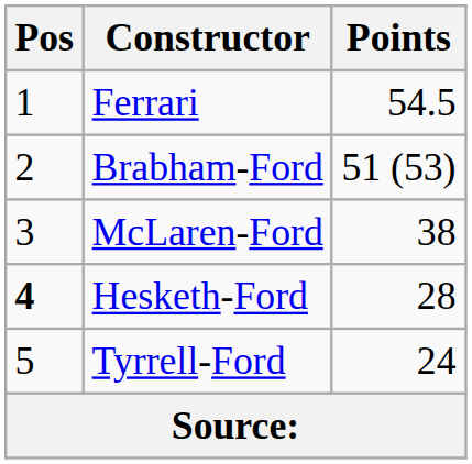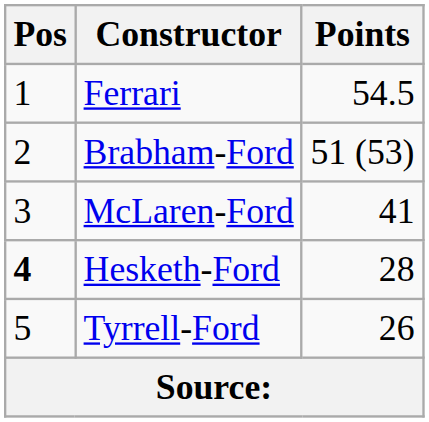 <table class="wikitable" style="font-size: 95%;">
 <tr>
 <th>Pos</th>
 <th>Constructor</th>
 <th>Points</th>
 </tr>
 <tr>
 <td>1</td>
 <td> <a href='#'>Ferrari</a></td>
 <td align="right">54.5</td>
 </tr>
 <tr>
 <td>2</td>
 <td> <a href='#'>Brabham</a>-<a href='#'>Ford</a></td>
 <td align="right">51 (53)</td>
 </tr>
 <tr>
 <td>3</td>
 <td> <a href='#'>McLaren</a>-<a href='#'>Ford</a></td>
-<td align="right">38</td>
+<td align="right">41</td>
 </tr>
 <tr>
 <td><strong>4</strong></td>
 <td> <a href='#'>Hesketh</a>-<a href='#'>Ford</a></td>
 <td align="right">28</td>
 </tr>
 <tr>
 <td>5</td>
 <td> <a href='#'>Tyrrell</a>-<a href='#'>Ford</a></td>
-<td align="right">24</td>
+<td align="right">26</td>
 </tr>
 <tr>
 <th colspan=4>Source: </th>
 </tr>
 </table>
